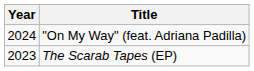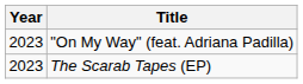 <table class="wikitable">
 <tr>
 <th>Year</th>
 <th>Title</th>
 </tr>
 <tr>
-<td>2024</td>
+<td>2023</td>
 <td>"On My Way" (feat. Adriana Padilla)</td>
 </tr>
 <tr>
 <td>2023</td>
 <td><em>The Scarab Tapes</em> (EP)</td>
 </tr>
 </table>
